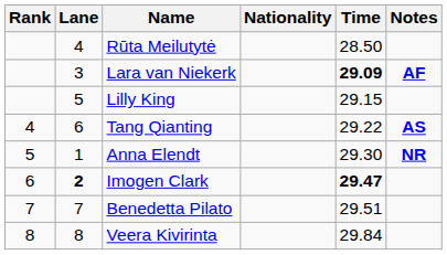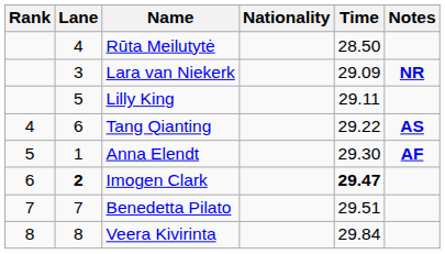 <table class="wikitable sortable" style="text-align:center">
 <tr>
 <th>Rank</th>
 <th>Lane</th>
 <th>Name</th>
 <th>Nationality</th>
 <th>Time</th>
 <th>Notes</th>
 </tr>
 <tr>
 <td></td>
 <td>4</td>
 <td align=left><a href='#'>Rūta Meilutytė</a></td>
 <td align=left></td>
 <td>28.50</td>
 <td></td>
 </tr>
 <tr>
 <td></td>
 <td>3</td>
 <td align=left><a href='#'>Lara van Niekerk</a></td>
 <td align=left></td>
-<td><strong>29.09</strong></td>
-<td><strong><a href='#'>AF</a></strong></td>
+<td>29.09</td>
+<td><strong><a href='#'>NR</a></strong></td>
 </tr>
 <tr>
 <td></td>
 <td>5</td>
 <td align=left><a href='#'>Lilly King</a></td>
 <td align=left></td>
-<td>29.15</td>
+<td>29.11</td>
 <td></td>
 </tr>
 <tr>
 <td>4</td>
 <td>6</td>
 <td align=left><a href='#'>Tang Qianting</a></td>
 <td align=left></td>
 <td>29.22</td>
 <td><strong><a href='#'>AS</a></strong></td>
 </tr>
 <tr>
 <td>5</td>
 <td>1</td>
 <td align=left><a href='#'>Anna Elendt</a></td>
 <td align=left></td>
 <td>29.30</td>
-<td><strong><a href='#'>NR</a></strong></td>
+<td><strong><a href='#'>AF</a></strong></td>
 </tr>
 <tr>
 <td>6</td>
 <td><strong>2</strong></td>
 <td align=left><a href='#'>Imogen Clark</a></td>
 <td align=left></td>
 <td><strong>29.47</strong></td>
 <td></td>
 </tr>
 <tr>
 <td>7</td>
 <td>7</td>
 <td align=left><a href='#'>Benedetta Pilato</a></td>
 <td align=left></td>
 <td>29.51</td>
 <td></td>
 </tr>
 <tr>
 <td>8</td>
 <td>8</td>
 <td align=left><a href='#'>Veera Kivirinta</a></td>
 <td align=left></td>
 <td>29.84</td>
 <td></td>
 </tr>
 </table>
